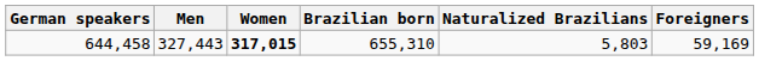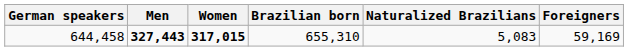 <table class="wikitable" style="margin:auto;">
 <tr>
 <th>German speakers</th>
 <th>Men</th>
 <th>Women</th>
 <th>Brazilian born</th>
 <th>Naturalized Brazilians</th>
 <th>Foreigners</th>
 </tr>
 <tr style="text-align:right;">
 <td>644,458</td>
-<td>327,443</td>
+<td><strong>327,443</strong></td>
 <td><strong>317,015</strong></td>
 <td>655,310</td>
-<td>5,803</td>
+<td>5,083</td>
 <td>59,169</td>
 </tr>
 </table>
